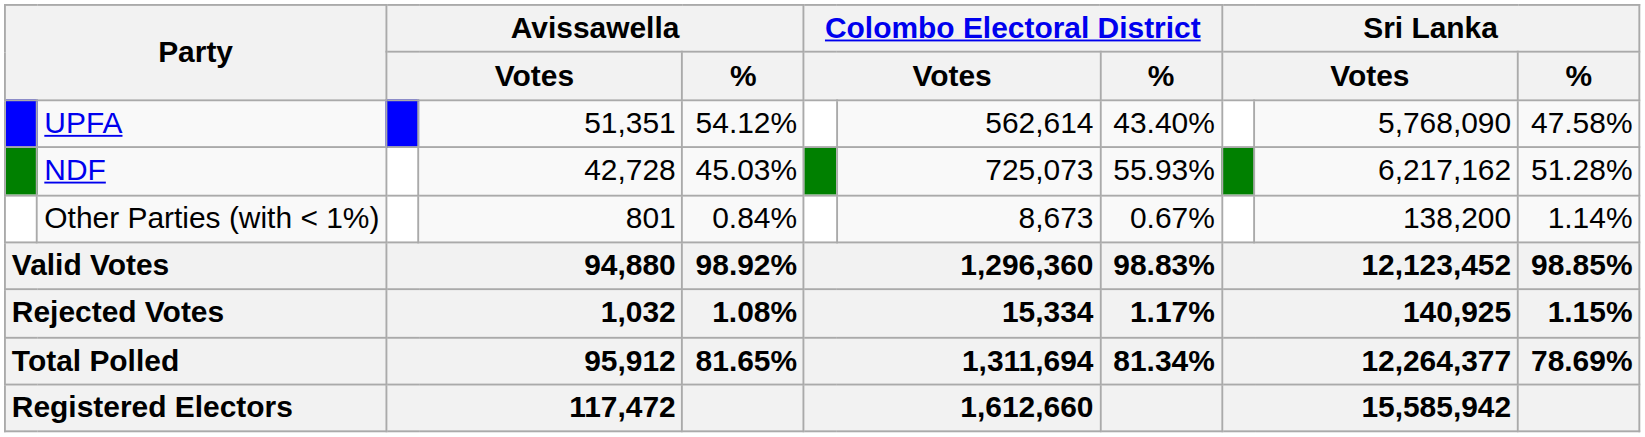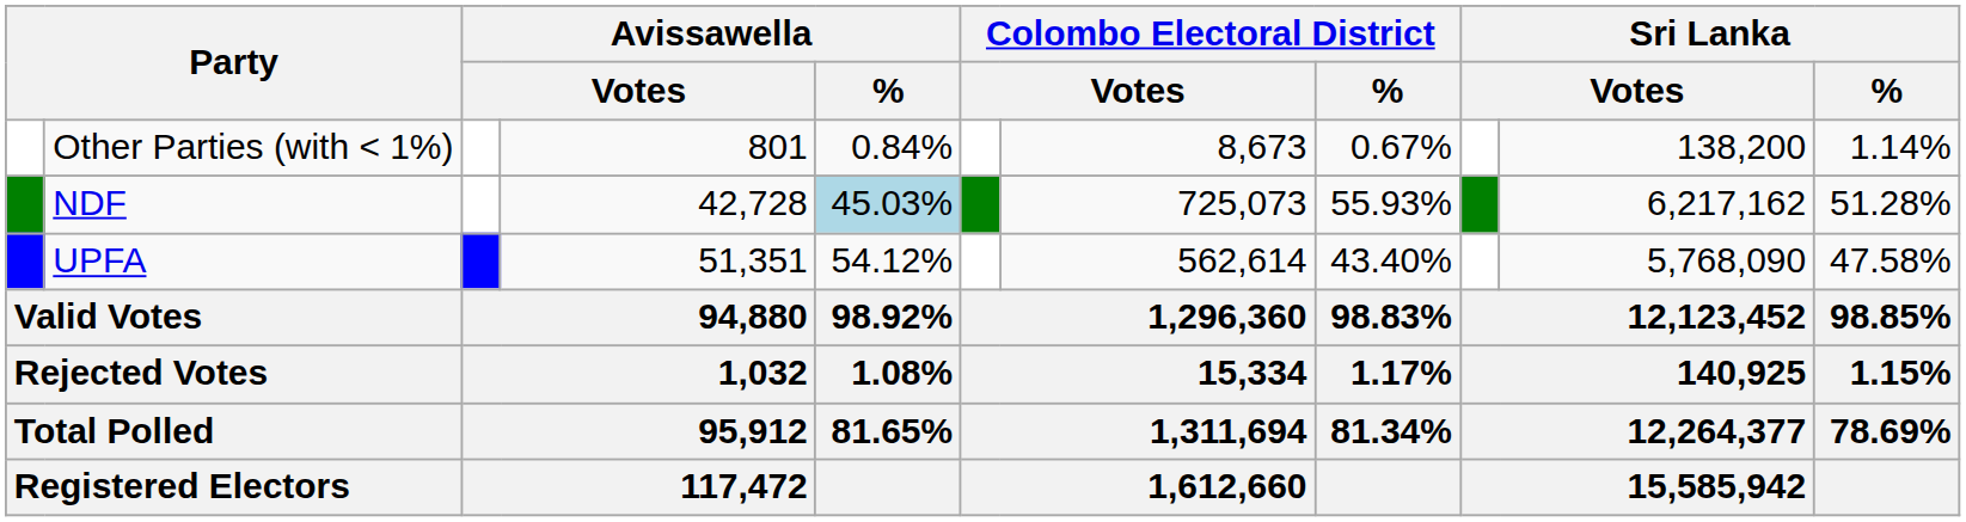 <table class="wikitable">
 <tr>
 <th colspan="2" width="144px"rowspan="2">Party</th>
 <th colspan="3" width="216px">Avissawella</th>
 <th colspan="3" width="216px"><a href='#'>Colombo Electoral District</a></th>
 <th colspan="3" width="216px">Sri Lanka</th>
 </tr>
 <tr>
 <th colspan="2" width="144px">Votes</th>
 <th>%</th>
 <th colspan="2" width="144px">Votes</th>
 <th>%</th>
 <th colspan="2" width="144px">Votes</th>
 <th>%</th>
 </tr>
 <tr>
+<td style="background-color:white;" width="10px"></td>
+<td style="text-align:left;">Other Parties (with < 1%)</td>
+<td style="background-color:white;" width="10px"></td>
+<td style="text-align:right;">801</td>
+<td style="text-align:right;">0.84%</td>
+<td style="background-color:white;" width="10px"></td>
+<td style="text-align:right;">8,673</td>
+<td style="text-align:right;">0.67%</td>
+<td style="background-color:white;" width="10px"></td>
+<td style="text-align:right;">138,200</td>
+<td style="text-align:right;">1.14%</td>
+</tr>
+<tr>
+<td style="background-color:green;" width="10px"></td>
+<td style="text-align:left;"><a href='#'>NDF</a></td>
+<td style="background-color:white;" width="10px"></td>
+<td style="text-align:right;">42,728</td>
+<td style="background: lightblue; text-align:right;">45.03%</td>
+<td style="background-color:green;" width="10px"></td>
+<td style="text-align:right;">725,073</td>
+<td style="text-align:right;">55.93%</td>
+<td style="background-color:green;" width="10px"></td>
+<td style="text-align:right;">6,217,162</td>
+<td style="text-align:right;">51.28%</td>
+</tr>
+<tr>
 <td style="background-color:blue;" width="10px"></td>
 <td style="text-align:left;"><a href='#'>UPFA</a></td>
 <td style="background-color:blue;" width="10px"></td>
 <td style="text-align:right;">51,351</td>
 <td style="text-align:right;">54.12%</td>
 <td style="background-color:white;" width="10px"></td>
 <td style="text-align:right;">562,614</td>
 <td style="text-align:right;">43.40%</td>
 <td style="background-color:white;" width="10px"></td>
 <td style="text-align:right;">5,768,090</td>
 <td style="text-align:right;">47.58%</td>
-</tr>
-<tr>
-<td style="background-color:green;" width="10px"></td>
-<td style="text-align:left;"><a href='#'>NDF</a></td>
-<td style="background-color:white;" width="10px"></td>
-<td style="text-align:right;">42,728</td>
-<td style="text-align:right;">45.03%</td>
-<td style="background-color:green;" width="10px"></td>
-<td style="text-align:right;">725,073</td>
-<td style="text-align:right;">55.93%</td>
-<td style="background-color:green;" width="10px"></td>
-<td style="text-align:right;">6,217,162</td>
-<td style="text-align:right;">51.28%</td>
-</tr>
-<tr>
-<td style="background-color:white;" width="10px"></td>
-<td style="text-align:left;">Other Parties (with < 1%)</td>
-<td style="background-color:white;" width="10px"></td>
-<td style="text-align:right;">801</td>
-<td style="text-align:right;">0.84%</td>
-<td style="background-color:white;" width="10px"></td>
-<td style="text-align:right;">8,673</td>
-<td style="text-align:right;">0.67%</td>
-<td style="background-color:white;" width="10px"></td>
-<td style="text-align:right;">138,200</td>
-<td style="text-align:right;">1.14%</td>
 </tr>
 <tr>
 <th colspan="2" width="144px"style="text-align:left;">Valid Votes</th>
 <th style="text-align:right;"colspan="2" width="144px">94,880</th>
 <th style="text-align:right;">98.92%</th>
 <th style="text-align:right;"colspan="2" width="144px">1,296,360</th>
 <th style="text-align:right;">98.83%</th>
 <th style="text-align:right;"colspan="2" width="144px">12,123,452</th>
 <th style="text-align:right;">98.85%</th>
 </tr>
 <tr>
 <th colspan="2" width="144px"style="text-align:left;">Rejected Votes</th>
 <th style="text-align:right;"colspan="2" width="144px">1,032</th>
 <th style="text-align:right;">1.08%</th>
 <th style="text-align:right;"colspan="2" width="144px">15,334</th>
 <th style="text-align:right;">1.17%</th>
 <th style="text-align:right;"colspan="2" width="144px">140,925</th>
 <th style="text-align:right;">1.15%</th>
 </tr>
 <tr>
 <th colspan="2" width="144px"style="text-align:left;">Total Polled</th>
 <th style="text-align:right;"colspan="2" width="144px">95,912</th>
 <th style="text-align:right;">81.65%</th>
 <th style="text-align:right;"colspan="2" width="144px">1,311,694</th>
 <th style="text-align:right;">81.34%</th>
 <th style="text-align:right;"colspan="2" width="144px">12,264,377</th>
 <th style="text-align:right;">78.69%</th>
 </tr>
 <tr>
 <th colspan="2" width="144px"style="text-align:left;">Registered Electors</th>
 <th style="text-align:right;"colspan="2" width="144px">117,472</th>
 <th></th>
 <th style="text-align:right;"colspan="2" width="144px">1,612,660</th>
 <th></th>
 <th style="text-align:right;"colspan="2" width="144px">15,585,942</th>
 <th></th>
 </tr>
 </table>
